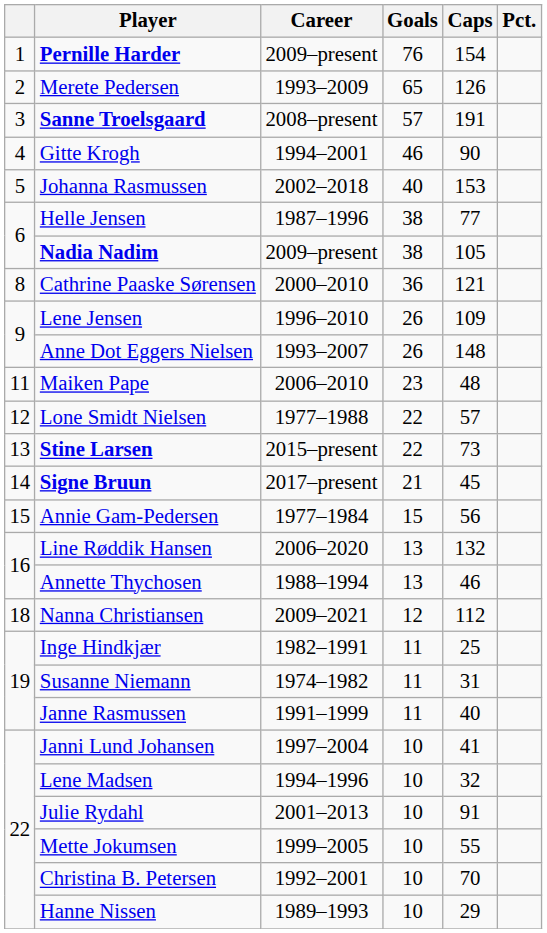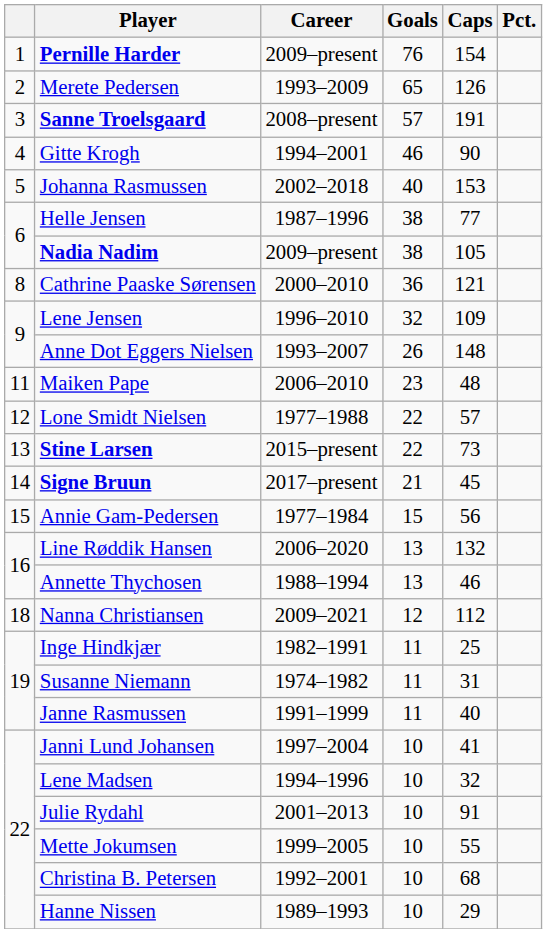 <table class="wikitable sortable" style="text-align: center;">
 <tr>
 <th></th>
 <th>Player</th>
 <th>Career</th>
 <th>Goals</th>
 <th>Caps</th>
 <th>Pct.</th>
 </tr>
 <tr>
 <td>1</td>
 <td style="text-align:left;"><strong><a href='#'>Pernille Harder</a></strong></td>
 <td>2009–present</td>
 <td>76</td>
 <td>154</td>
 <td></td>
 </tr>
 <tr>
 <td>2</td>
 <td style="text-align:left;"><a href='#'>Merete Pedersen</a></td>
 <td>1993–2009</td>
 <td>65</td>
 <td>126</td>
 <td></td>
 </tr>
 <tr>
 <td>3</td>
 <td style="text-align:left;"><strong><a href='#'>Sanne Troelsgaard</a></strong></td>
 <td>2008–present</td>
 <td>57</td>
 <td>191</td>
 <td></td>
 </tr>
 <tr>
 <td>4</td>
 <td style="text-align:left;"><a href='#'>Gitte Krogh</a></td>
 <td>1994–2001</td>
 <td>46</td>
 <td>90</td>
 <td></td>
 </tr>
 <tr>
 <td>5</td>
 <td style="text-align:left;"><a href='#'>Johanna Rasmussen</a></td>
 <td>2002–2018</td>
 <td>40</td>
 <td>153</td>
 <td></td>
 </tr>
 <tr>
 <td rowspan="2">6</td>
 <td style="text-align:left;"><a href='#'>Helle Jensen</a></td>
 <td>1987–1996</td>
 <td>38</td>
 <td>77</td>
 <td></td>
 </tr>
 <tr>
 <td style="text-align:left;"><strong><a href='#'>Nadia Nadim</a></strong></td>
 <td>2009–present</td>
 <td>38</td>
 <td>105</td>
 <td></td>
 </tr>
 <tr>
 <td>8</td>
 <td style="text-align:left;"><a href='#'>Cathrine Paaske Sørensen</a></td>
 <td>2000–2010</td>
 <td>36</td>
 <td>121</td>
 <td></td>
 </tr>
 <tr>
 <td rowspan="2">9</td>
 <td style="text-align:left;"><a href='#'>Lene Jensen</a></td>
 <td>1996–2010</td>
-<td>26</td>
+<td>32</td>
 <td>109</td>
 <td></td>
 </tr>
 <tr>
 <td style="text-align:left;"><a href='#'>Anne Dot Eggers Nielsen</a></td>
 <td>1993–2007</td>
 <td>26</td>
 <td>148</td>
 <td></td>
 </tr>
 <tr>
 <td>11</td>
 <td style="text-align:left;"><a href='#'>Maiken Pape</a></td>
 <td>2006–2010</td>
 <td>23</td>
 <td>48</td>
 <td></td>
 </tr>
 <tr>
 <td>12</td>
 <td style="text-align:left;"><a href='#'>Lone Smidt Nielsen</a></td>
 <td>1977–1988</td>
 <td>22</td>
 <td>57</td>
 <td></td>
 </tr>
 <tr>
 <td>13</td>
 <td style="text-align:left;"><strong><a href='#'>Stine Larsen</a></strong></td>
 <td>2015–present</td>
 <td>22</td>
 <td>73</td>
 <td></td>
 </tr>
 <tr>
 <td>14</td>
 <td style="text-align:left;"><strong><a href='#'>Signe Bruun</a></strong></td>
 <td>2017–present</td>
 <td>21</td>
 <td>45</td>
 <td></td>
 </tr>
 <tr>
 <td>15</td>
 <td style="text-align:left;"><a href='#'>Annie Gam-Pedersen</a></td>
 <td>1977–1984</td>
 <td>15</td>
 <td>56</td>
 <td></td>
 </tr>
 <tr>
 <td rowspan="2">16</td>
 <td style="text-align:left;"><a href='#'>Line Røddik Hansen</a></td>
 <td>2006–2020</td>
 <td>13</td>
 <td>132</td>
 <td></td>
 </tr>
 <tr>
 <td style="text-align:left;"><a href='#'>Annette Thychosen</a></td>
 <td>1988–1994</td>
 <td>13</td>
 <td>46</td>
 <td></td>
 </tr>
 <tr>
 <td>18</td>
 <td style="text-align:left;"><a href='#'>Nanna Christiansen</a></td>
 <td>2009–2021</td>
 <td>12</td>
 <td>112</td>
 <td></td>
 </tr>
 <tr>
 <td rowspan="3">19</td>
 <td style="text-align:left;"><a href='#'>Inge Hindkjær</a></td>
 <td>1982–1991</td>
 <td>11</td>
 <td>25</td>
 <td></td>
 </tr>
 <tr>
 <td style="text-align:left;"><a href='#'>Susanne Niemann</a></td>
 <td>1974–1982</td>
 <td>11</td>
 <td>31</td>
 <td></td>
 </tr>
 <tr>
 <td style="text-align:left;"><a href='#'>Janne Rasmussen</a></td>
 <td>1991–1999</td>
 <td>11</td>
 <td>40</td>
 <td></td>
 </tr>
 <tr>
 <td rowspan="6">22</td>
 <td style="text-align:left;"><a href='#'>Janni Lund Johansen</a></td>
 <td>1997–2004</td>
 <td>10</td>
 <td>41</td>
 <td></td>
 </tr>
 <tr>
 <td style="text-align:left;"><a href='#'>Lene Madsen</a></td>
 <td>1994–1996</td>
 <td>10</td>
 <td>32</td>
 <td></td>
 </tr>
 <tr>
 <td style="text-align:left;"><a href='#'>Julie Rydahl</a></td>
 <td>2001–2013</td>
 <td>10</td>
 <td>91</td>
 <td></td>
 </tr>
 <tr>
 <td style="text-align:left;"><a href='#'>Mette Jokumsen</a></td>
 <td>1999–2005</td>
 <td>10</td>
 <td>55</td>
 <td></td>
 </tr>
 <tr>
 <td style="text-align:left;"><a href='#'>Christina B. Petersen</a></td>
 <td>1992–2001</td>
 <td>10</td>
-<td>70</td>
+<td>68</td>
 <td></td>
 </tr>
 <tr>
 <td style="text-align:left;"><a href='#'>Hanne Nissen</a></td>
 <td>1989–1993</td>
 <td>10</td>
 <td>29</td>
 <td></td>
 </tr>
 </table>
